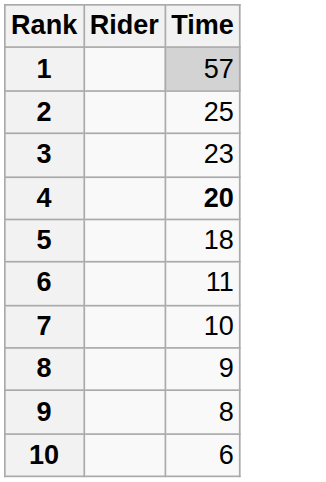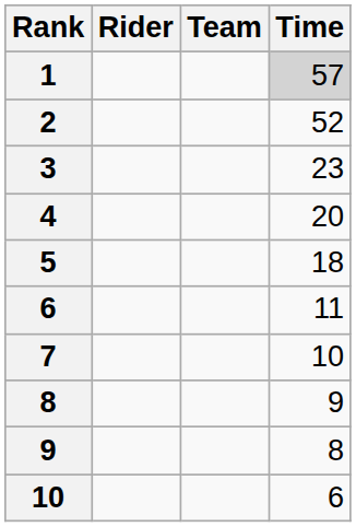 <table class="wikitable" margin-bottom:0;">
 <tr>
 <th scope="col">Rank</th>
 <th scope="col">Rider</th>
+<th scope="col">Team</th>
 <th scope="col">Time</th>
 </tr>
 <tr>
 <th scope="row">1</th>
 <td> </td>
+<td></td>
 <td align="right" style="background: lightgrey;">57</td>
 </tr>
 <tr>
 <th scope="row">2</th>
 <td></td>
-<td align="right">25</td>
+<td></td>
+<td align="right">52</td>
 </tr>
 <tr>
 <th scope="row">3</th>
+<td></td>
 <td></td>
 <td align="right">23</td>
 </tr>
 <tr>
 <th scope="row">4</th>
 <td></td>
-<td align="right"><strong>20</strong></td>
+<td></td>
+<td align="right">20</td>
 </tr>
 <tr>
 <th scope="row">5</th>
 <td> </td>
+<td></td>
 <td align="right">18</td>
 </tr>
 <tr>
 <th scope="row">6</th>
+<td></td>
 <td></td>
 <td align="right">11</td>
 </tr>
 <tr>
 <th scope="row">7</th>
 <td></td>
+<td></td>
 <td align="right">10</td>
 </tr>
 <tr>
 <th scope="row">8</th>
+<td></td>
 <td></td>
 <td align="right">9</td>
 </tr>
 <tr>
 <th scope="row">9</th>
 <td></td>
+<td></td>
 <td align="right">8</td>
 </tr>
 <tr>
 <th scope="row">10</th>
 <td></td>
+<td></td>
 <td align="right">6</td>
 </tr>
 </table>
